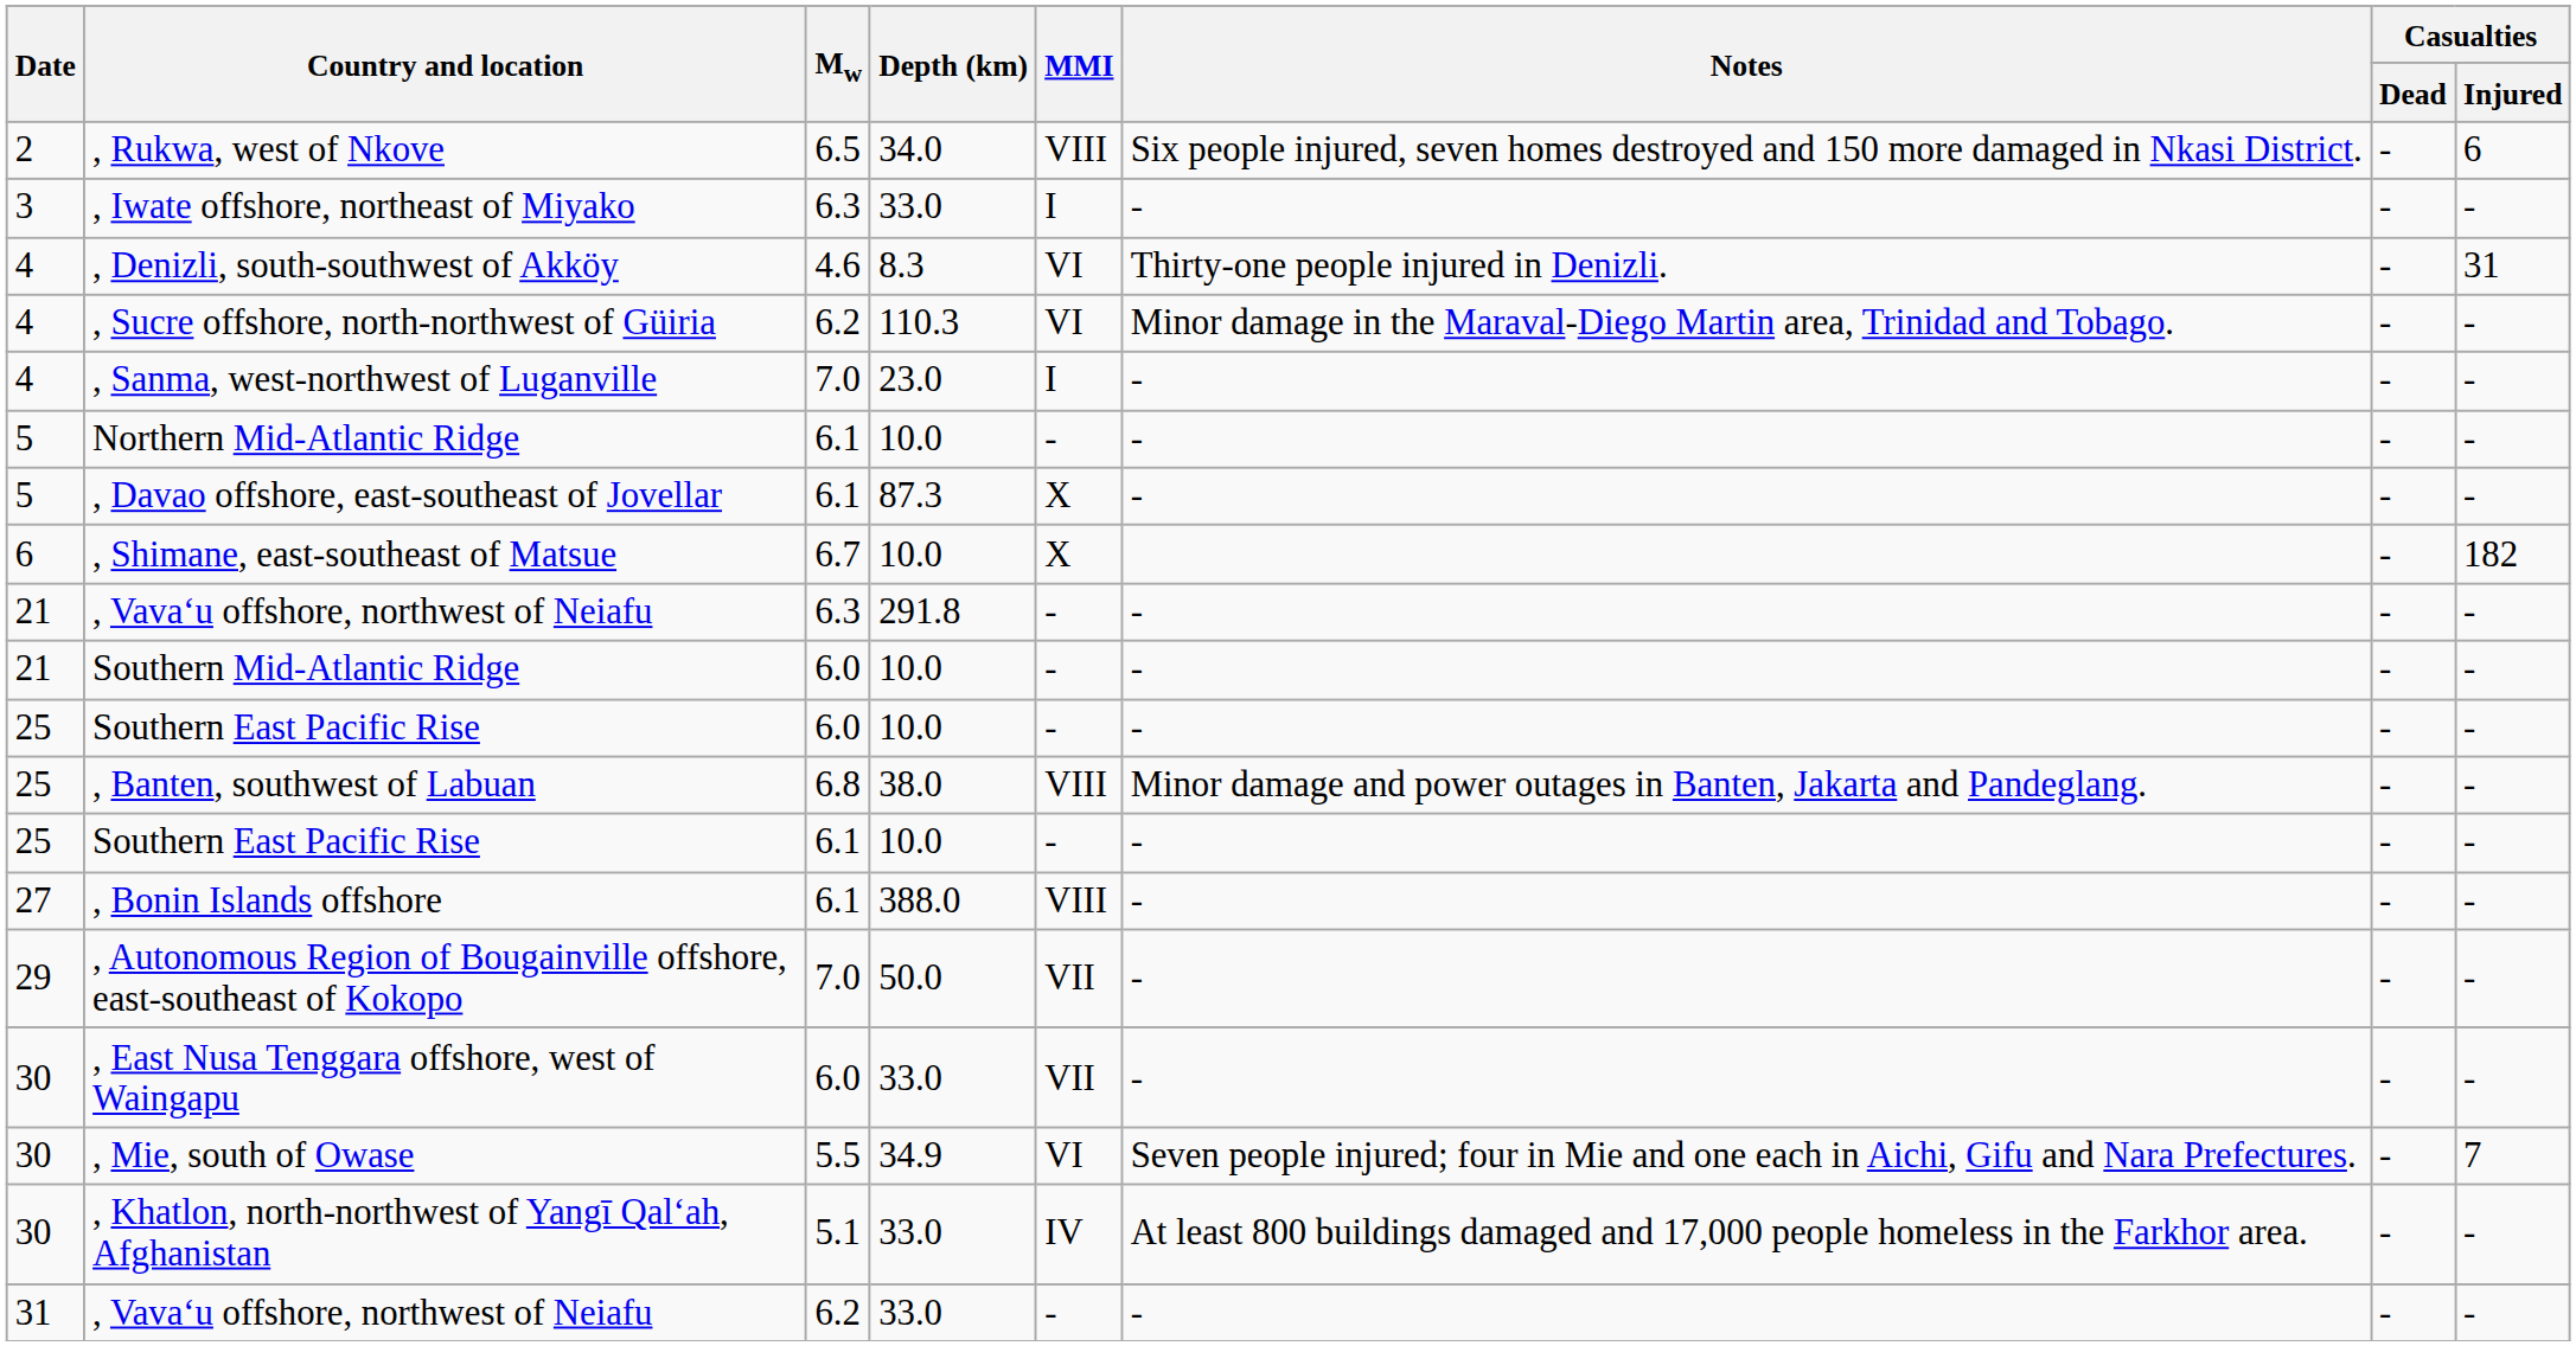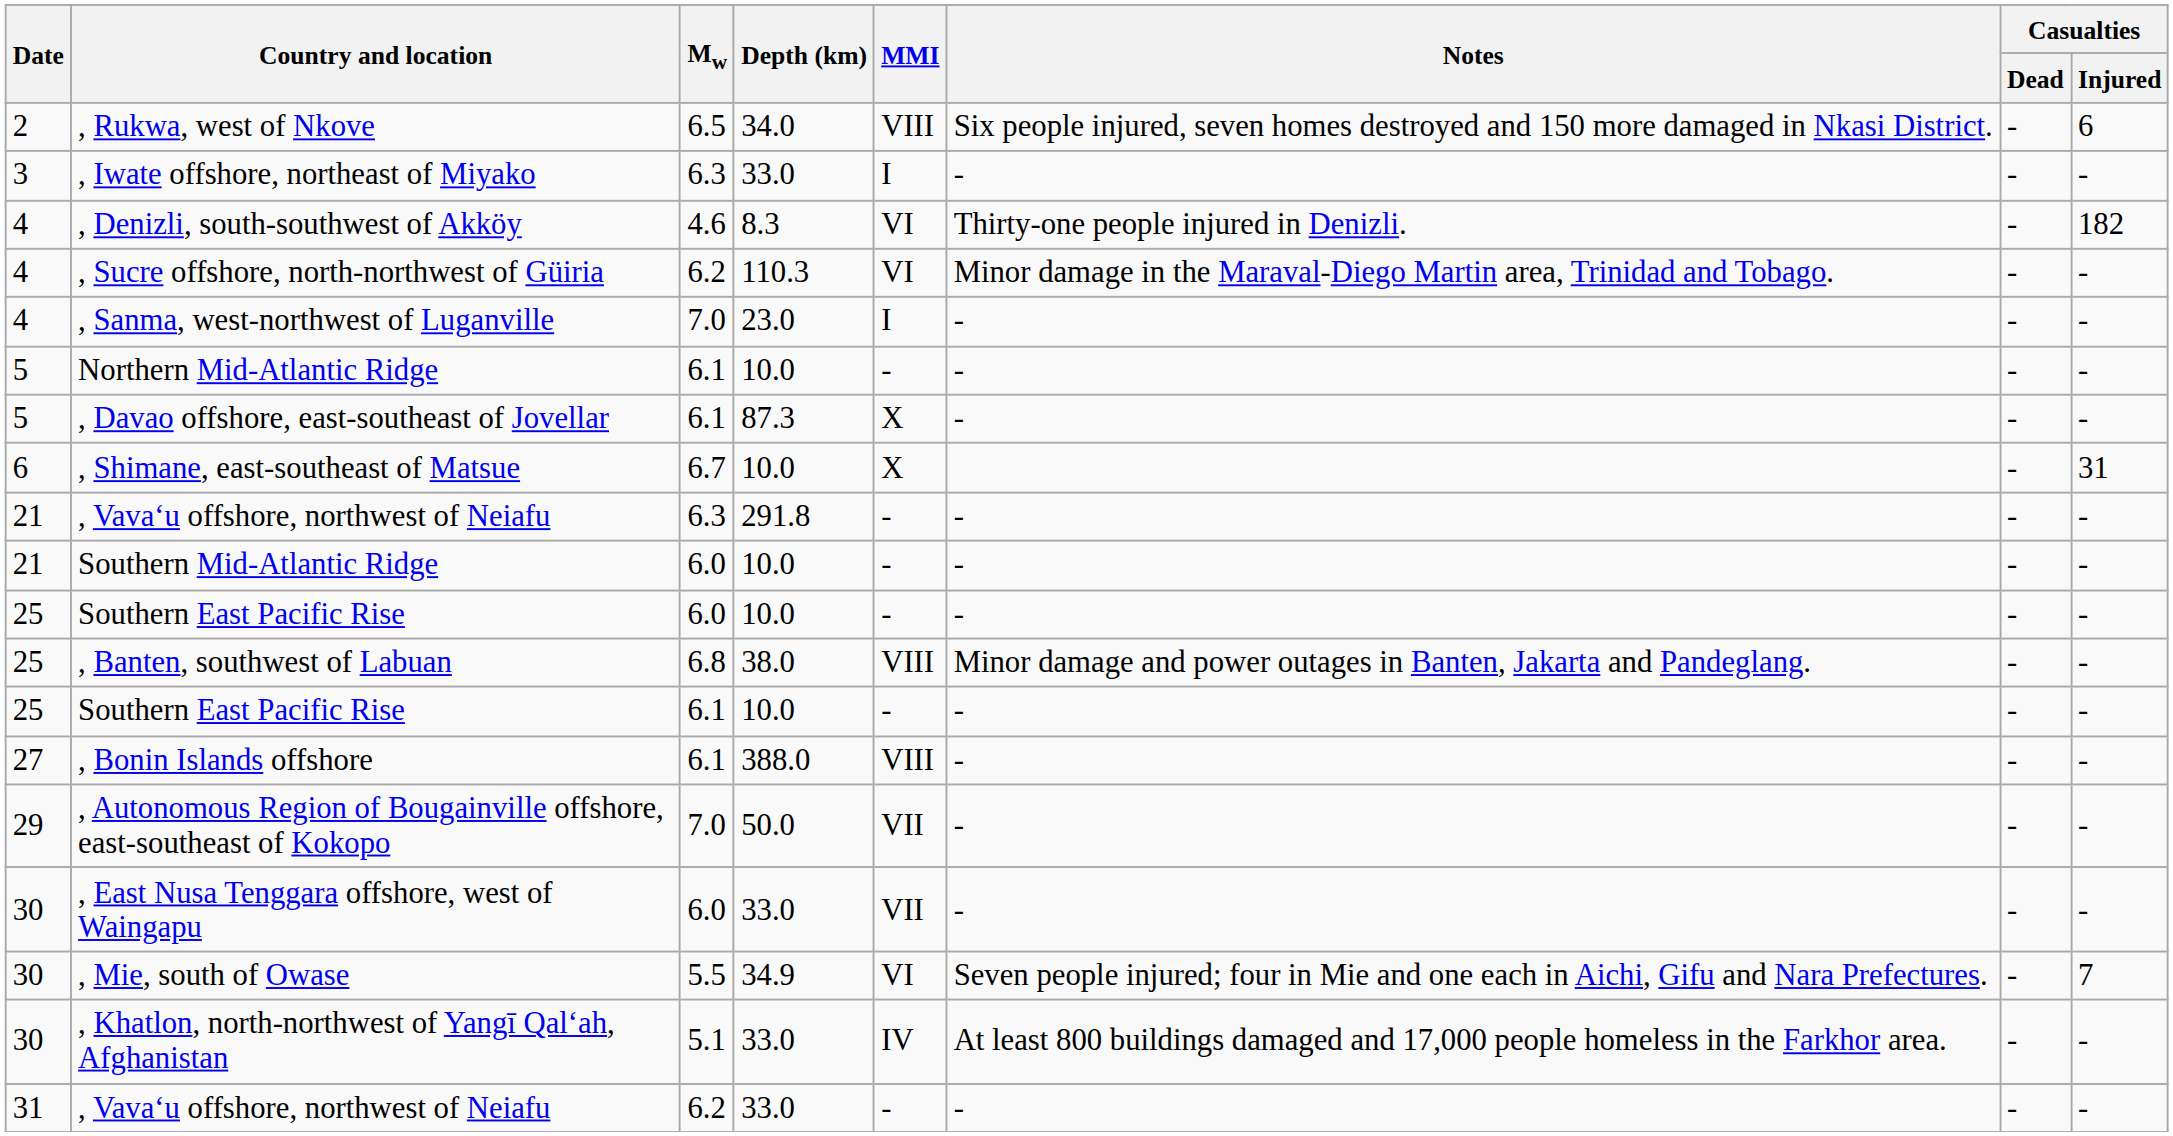 <table class="wikitable sortable" style="border:1px black;  margin-left:1em;">
 <tr>
 <th rowspan="2"><small>Date</small></th>
 <th rowspan="2" style="width: 310px"><small>Country and location</small></th>
 <th rowspan="2"><small>M<sub>w</sub></small></th>
 <th rowspan="2"><small>Depth (km)</small></th>
 <th rowspan="2"><small><a href='#'>MMI</a></small></th>
 <th rowspan="2" class="unsortable"><small>Notes</small></th>
 <th colspan="2"><small>Casualties</small></th>
 </tr>
 <tr>
 <th><small>Dead</small></th>
 <th><small>Injured</small></th>
 </tr>
 <tr>
 <td>2</td>
 <td>, <a href='#'>Rukwa</a>,  west of <a href='#'>Nkove</a></td>
 <td>6.5</td>
 <td>34.0</td>
 <td>VIII</td>
 <td>Six people injured, seven homes destroyed and 150 more damaged in <a href='#'>Nkasi District</a>.</td>
 <td>-</td>
 <td>6</td>
 </tr>
 <tr>
 <td>3</td>
 <td>, <a href='#'>Iwate</a> offshore,  northeast of <a href='#'>Miyako</a></td>
 <td>6.3</td>
 <td>33.0</td>
 <td>I</td>
 <td>-</td>
 <td>-</td>
 <td>-</td>
 </tr>
 <tr>
 <td>4</td>
 <td>, <a href='#'>Denizli</a>,  south-southwest of <a href='#'>Akköy</a></td>
 <td>4.6</td>
 <td>8.3</td>
 <td>VI</td>
 <td>Thirty-one people injured in <a href='#'>Denizli</a>.</td>
 <td>-</td>
-<td>31</td>
+<td>182</td>
 </tr>
 <tr>
 <td>4</td>
 <td>, <a href='#'>Sucre</a> offshore,  north-northwest of <a href='#'>Güiria</a></td>
 <td>6.2</td>
 <td>110.3</td>
 <td>VI</td>
 <td>Minor damage in the <a href='#'>Maraval</a>-<a href='#'>Diego Martin</a> area, <a href='#'>Trinidad and Tobago</a>.</td>
 <td>-</td>
 <td>-</td>
 </tr>
 <tr>
 <td>4</td>
 <td>, <a href='#'>Sanma</a>,  west-northwest of <a href='#'>Luganville</a></td>
 <td>7.0</td>
 <td>23.0</td>
 <td>I</td>
 <td>-</td>
 <td>-</td>
 <td>-</td>
 </tr>
 <tr>
 <td>5</td>
 <td>Northern <a href='#'>Mid-Atlantic Ridge</a></td>
 <td>6.1</td>
 <td>10.0</td>
 <td>-</td>
 <td>-</td>
 <td>-</td>
 <td>-</td>
 </tr>
 <tr>
 <td>5</td>
 <td>, <a href='#'>Davao</a> offshore,  east-southeast of <a href='#'>Jovellar</a></td>
 <td>6.1</td>
 <td>87.3</td>
 <td>X</td>
 <td>-</td>
 <td>-</td>
 <td>-</td>
 </tr>
 <tr>
 <td>6</td>
 <td>, <a href='#'>Shimane</a>,  east-southeast of <a href='#'>Matsue</a></td>
 <td>6.7</td>
 <td>10.0</td>
 <td>X</td>
 <td></td>
 <td>-</td>
-<td>182</td>
+<td>31</td>
 </tr>
 <tr>
 <td>21</td>
 <td>, <a href='#'>Vava‘u</a> offshore,  northwest of <a href='#'>Neiafu</a></td>
 <td>6.3</td>
 <td>291.8</td>
 <td>-</td>
 <td>-</td>
 <td>-</td>
 <td>-</td>
 </tr>
 <tr>
 <td>21</td>
 <td>Southern <a href='#'>Mid-Atlantic Ridge</a></td>
 <td>6.0</td>
 <td>10.0</td>
 <td>-</td>
 <td>-</td>
 <td>-</td>
 <td>-</td>
 </tr>
 <tr>
 <td>25</td>
 <td>Southern <a href='#'>East Pacific Rise</a></td>
 <td>6.0</td>
 <td>10.0</td>
 <td>-</td>
 <td>-</td>
 <td>-</td>
 <td>-</td>
 </tr>
 <tr>
 <td>25</td>
 <td>, <a href='#'>Banten</a>,  southwest of <a href='#'>Labuan</a></td>
 <td>6.8</td>
 <td>38.0</td>
 <td>VIII</td>
 <td>Minor damage and power outages in <a href='#'>Banten</a>, <a href='#'>Jakarta</a> and <a href='#'>Pandeglang</a>.</td>
 <td>-</td>
 <td>-</td>
 </tr>
 <tr>
 <td>25</td>
 <td>Southern <a href='#'>East Pacific Rise</a></td>
 <td>6.1</td>
 <td>10.0</td>
 <td>-</td>
 <td>-</td>
 <td>-</td>
 <td>-</td>
 </tr>
 <tr>
 <td>27</td>
 <td>, <a href='#'>Bonin Islands</a> offshore</td>
 <td>6.1</td>
 <td>388.0</td>
 <td>VIII</td>
 <td>-</td>
 <td>-</td>
 <td>-</td>
 </tr>
 <tr>
 <td>29</td>
 <td>, <a href='#'>Autonomous Region of Bougainville</a> offshore,  east-southeast of <a href='#'>Kokopo</a></td>
 <td>7.0</td>
 <td>50.0</td>
 <td>VII</td>
 <td>-</td>
 <td>-</td>
 <td>-</td>
 </tr>
 <tr>
 <td>30</td>
 <td>, <a href='#'>East Nusa Tenggara</a> offshore,  west of <a href='#'>Waingapu</a></td>
 <td>6.0</td>
 <td>33.0</td>
 <td>VII</td>
 <td>-</td>
 <td>-</td>
 <td>-</td>
 </tr>
 <tr>
 <td>30</td>
 <td>, <a href='#'>Mie</a>,  south of <a href='#'>Owase</a></td>
 <td>5.5</td>
 <td>34.9</td>
 <td>VI</td>
 <td>Seven people injured; four in Mie and one each in <a href='#'>Aichi</a>, <a href='#'>Gifu</a> and <a href='#'>Nara Prefectures</a>.</td>
 <td>-</td>
 <td>7</td>
 </tr>
 <tr>
 <td>30</td>
 <td>, <a href='#'>Khatlon</a>,  north-northwest of <a href='#'>Yangī Qal‘ah</a>, <a href='#'>Afghanistan</a></td>
 <td>5.1</td>
 <td>33.0</td>
 <td>IV</td>
 <td>At least 800 buildings damaged and 17,000 people homeless in the <a href='#'>Farkhor</a> area.</td>
 <td>-</td>
 <td>-</td>
 </tr>
 <tr>
 <td>31</td>
 <td>, <a href='#'>Vava‘u</a> offshore,  northwest of <a href='#'>Neiafu</a></td>
 <td>6.2</td>
 <td>33.0</td>
 <td>-</td>
 <td>-</td>
 <td>-</td>
 <td>-</td>
 </tr>
 <tr>
 </tr>
 </table>
